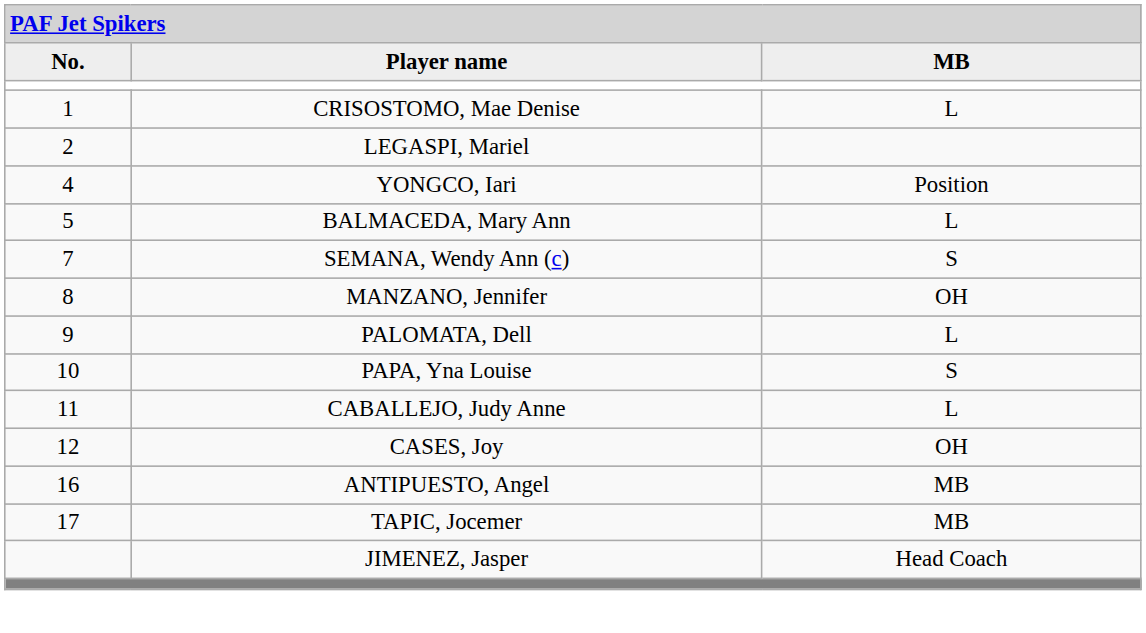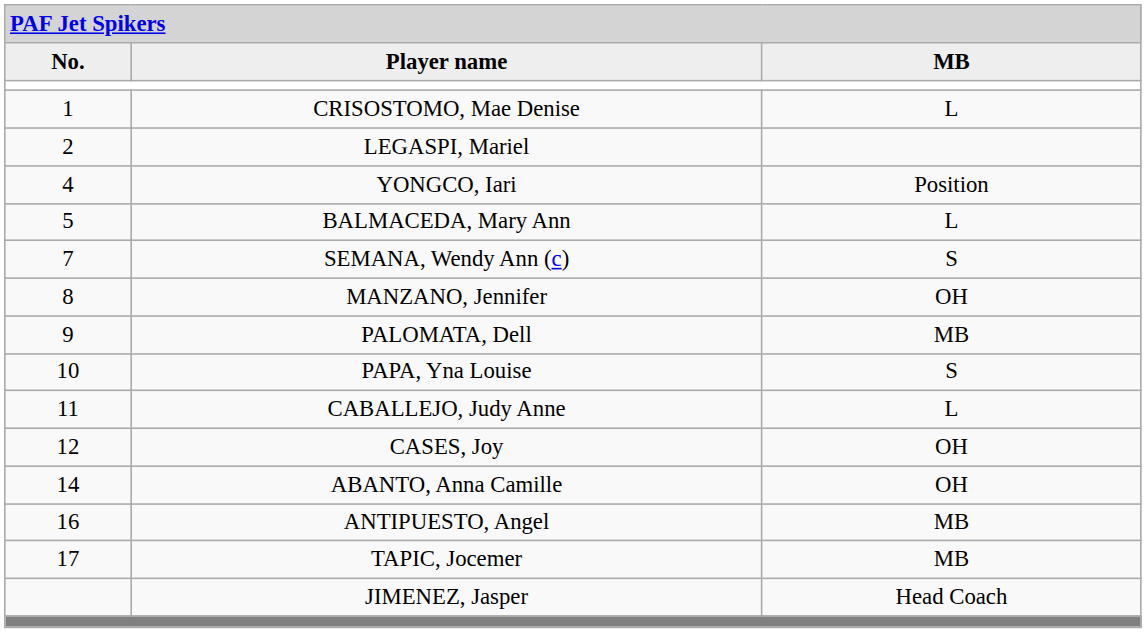 <table class="wikitable collapsible autocollapse"  style="text-align:center; font-size:90%; width:50em">
 <tr>
 <th style="background:#D4D4D4; text-align:left;" colspan=3><a href='#'>PAF Jet Spikers</a></th>
 </tr>
 <tr style="background:#EEEEEE; font-weight:bold;">
 <td width=10%>No.</td>
 <td width=50%>Player name</td>
 <td align=center>MB</td>
 </tr>
 <tr style="background:#FFFFFF;">
 <td colspan=3 align=center></td>
 </tr>
 <tr>
 <td align=center>1</td>
 <td>CRISOSTOMO, Mae Denise</td>
 <td align=center>L</td>
 </tr>
 <tr>
 <td align=center>2</td>
 <td>LEGASPI, Mariel</td>
 <td align=center></td>
 </tr>
 <tr>
 <td align=center>4</td>
 <td>YONGCO, Iari</td>
 <td width=30%>Position</td>
 </tr>
 <tr>
 <td align=center>5</td>
 <td>BALMACEDA, Mary Ann</td>
 <td align=center>L</td>
 </tr>
 <tr>
 <td align=center>7</td>
 <td>SEMANA, Wendy Ann (<a href='#'>c</a>)</td>
 <td align=center>S</td>
 </tr>
 <tr>
 <td align=center>8</td>
 <td>MANZANO, Jennifer</td>
 <td align=center>OH</td>
 </tr>
 <tr>
 <td align=center>9</td>
 <td>PALOMATA, Dell</td>
-<td align=center>L</td>
+<td align=center>MB</td>
 </tr>
 <tr>
 <td align=center>10</td>
 <td>PAPA, Yna Louise</td>
 <td align=center>S</td>
 </tr>
 <tr>
 <td align=center>11</td>
 <td>CABALLEJO, Judy Anne</td>
 <td align=center>L</td>
 </tr>
 <tr>
 <td align=center>12</td>
 <td>CASES, Joy</td>
+<td align=center>OH</td>
+</tr>
+<tr>
+<td align=center>14</td>
+<td>ABANTO, Anna Camille</td>
 <td align=center>OH</td>
 </tr>
 <tr>
 <td align=center>16</td>
 <td>ANTIPUESTO, Angel</td>
 <td align=center>MB</td>
 </tr>
 <tr>
 <td align=center>17</td>
 <td>TAPIC, Jocemer</td>
 <td align=center>MB<br></td>
 </tr>
 <tr>
 <td align=center></td>
 <td>JIMENEZ, Jasper</td>
 <td align=center>Head Coach</td>
 </tr>
 <tr>
 <th style="background:gray;" colspan=3></th>
 </tr>
 <tr>
 </tr>
 </table>
